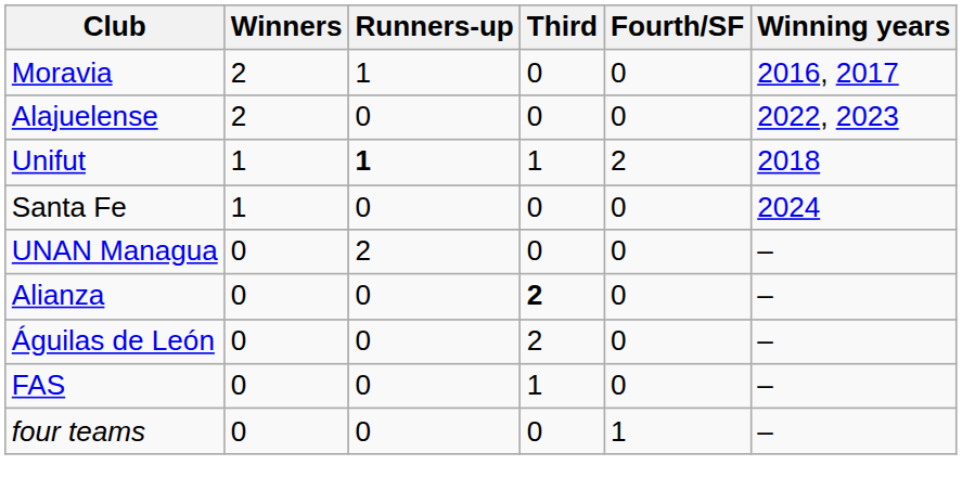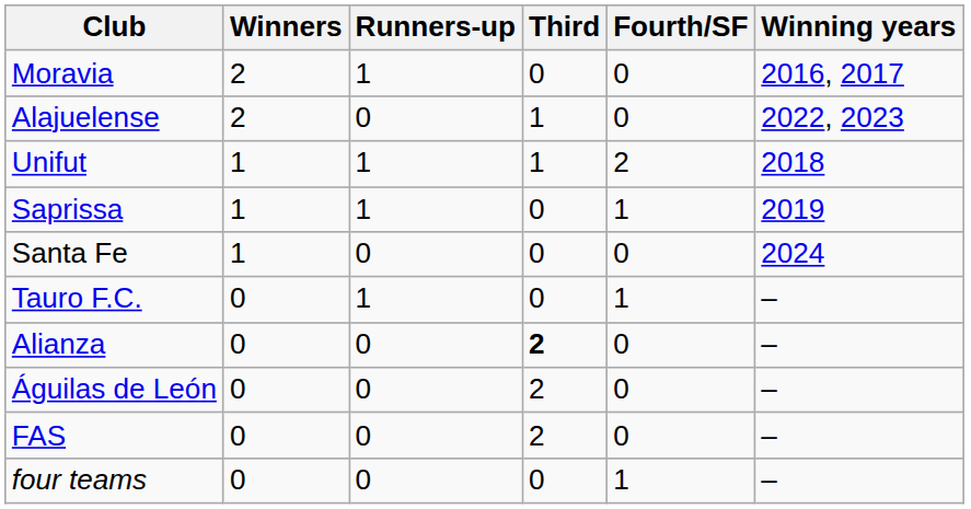 <table class="wikitable">
 <tr>
 <th>Club</th>
 <th>Winners</th>
 <th>Runners-up</th>
 <th>Third</th>
 <th>Fourth/SF</th>
 <th>Winning years</th>
 </tr>
 <tr>
 <td> <a href='#'>Moravia</a></td>
 <td>2</td>
 <td>1</td>
 <td>0</td>
 <td>0</td>
 <td><a href='#'>2016</a>, <a href='#'>2017</a></td>
 </tr>
 <tr>
 <td> <a href='#'>Alajuelense</a></td>
 <td>2</td>
 <td>0</td>
-<td>0</td>
+<td>1</td>
 <td>0</td>
 <td><a href='#'>2022</a>, <a href='#'>2023</a></td>
 </tr>
 <tr>
 <td> <a href='#'>Unifut</a></td>
 <td>1</td>
-<td><strong>1</strong></td>
+<td>1</td>
 <td>1</td>
 <td>2</td>
 <td><a href='#'>2018</a></td>
+</tr>
+<tr>
+<td> <a href='#'>Saprissa</a></td>
+<td>1</td>
+<td>1</td>
+<td>0</td>
+<td>1</td>
+<td><a href='#'>2019</a></td>
 </tr>
 <tr>
 <td> Santa Fe</td>
 <td>1</td>
 <td>0</td>
 <td>0</td>
 <td>0</td>
 <td><a href='#'>2024</a></td>
 </tr>
 <tr>
-<td> <a href='#'>UNAN Managua</a></td>
+<td> <a href='#'>Tauro F.C.</a></td>
 <td>0</td>
-<td>2</td>
+<td>1</td>
 <td>0</td>
-<td>0</td>
+<td>1</td>
 <td>–</td>
 </tr>
 <tr>
 <td> <a href='#'>Alianza</a></td>
 <td>0</td>
 <td>0</td>
 <td><strong>2</strong></td>
 <td>0</td>
 <td>–</td>
 </tr>
 <tr>
 <td> <a href='#'>Águilas de León</a></td>
 <td>0</td>
 <td>0</td>
 <td>2</td>
 <td>0</td>
 <td>–</td>
 </tr>
 <tr>
 <td> <a href='#'>FAS</a></td>
 <td>0</td>
 <td>0</td>
-<td>1</td>
+<td>2</td>
 <td>0</td>
 <td>–</td>
 </tr>
 <tr>
 <td><em>four teams</em></td>
 <td>0</td>
 <td>0</td>
 <td>0</td>
 <td>1</td>
 <td>–</td>
 </tr>
 </table>
